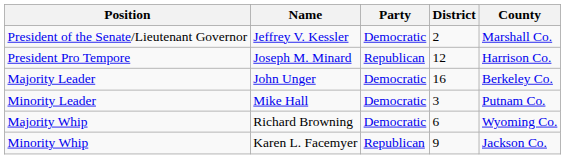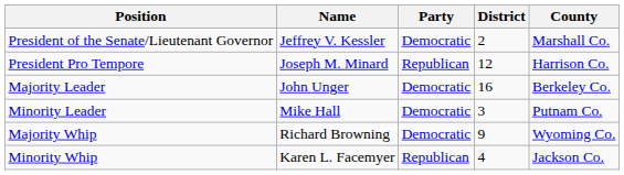 <table class=wikitable>
 <tr>
 <th>Position</th>
 <th>Name</th>
 <th>Party</th>
 <th>District</th>
 <th>County</th>
 </tr>
 <tr>
 <td><a href='#'>President of the Senate</a>/Lieutenant Governor</td>
 <td><a href='#'>Jeffrey V. Kessler</a></td>
 <td><a href='#'>Democratic</a></td>
 <td>2</td>
 <td><a href='#'>Marshall Co.</a></td>
 </tr>
 <tr>
 <td><a href='#'>President Pro Tempore</a></td>
 <td><a href='#'>Joseph M. Minard</a></td>
 <td><a href='#'>Republican</a></td>
 <td>12</td>
 <td><a href='#'>Harrison Co.</a></td>
 </tr>
 <tr>
 <td><a href='#'>Majority Leader</a></td>
 <td><a href='#'>John Unger</a></td>
 <td><a href='#'>Democratic</a></td>
 <td>16</td>
 <td><a href='#'>Berkeley Co.</a></td>
 </tr>
 <tr>
 <td><a href='#'>Minority Leader</a></td>
 <td><a href='#'>Mike Hall</a></td>
 <td><a href='#'>Democratic</a></td>
 <td>3</td>
 <td><a href='#'>Putnam Co.</a></td>
 </tr>
 <tr>
 <td><a href='#'>Majority Whip</a></td>
 <td>Richard Browning</td>
 <td><a href='#'>Democratic</a></td>
-<td>6</td>
+<td>9</td>
 <td><a href='#'>Wyoming Co.</a></td>
 </tr>
 <tr>
 <td><a href='#'>Minority Whip</a></td>
 <td>Karen L. Facemyer</td>
 <td><a href='#'>Republican</a></td>
-<td>9</td>
+<td>4</td>
 <td><a href='#'>Jackson Co.</a></td>
 </tr>
 </table>
